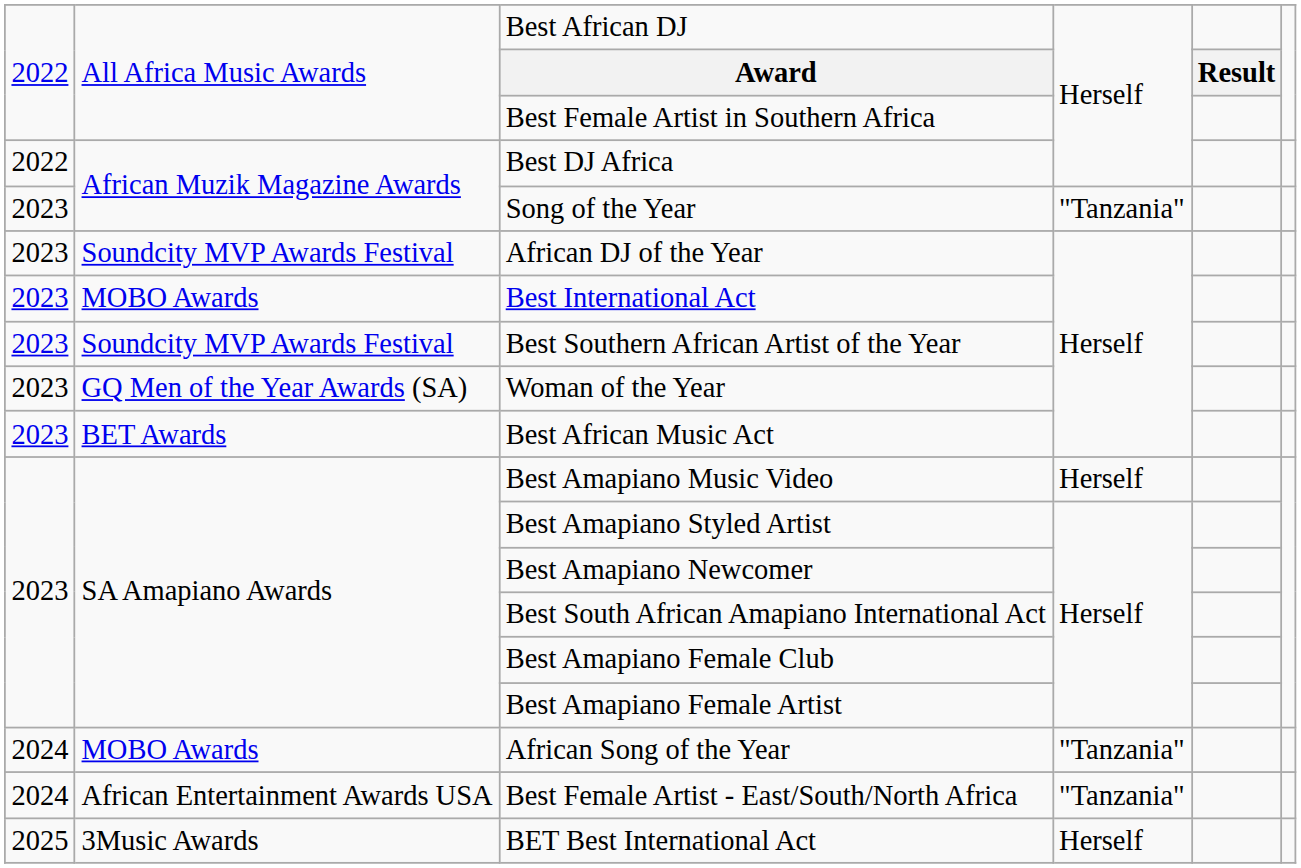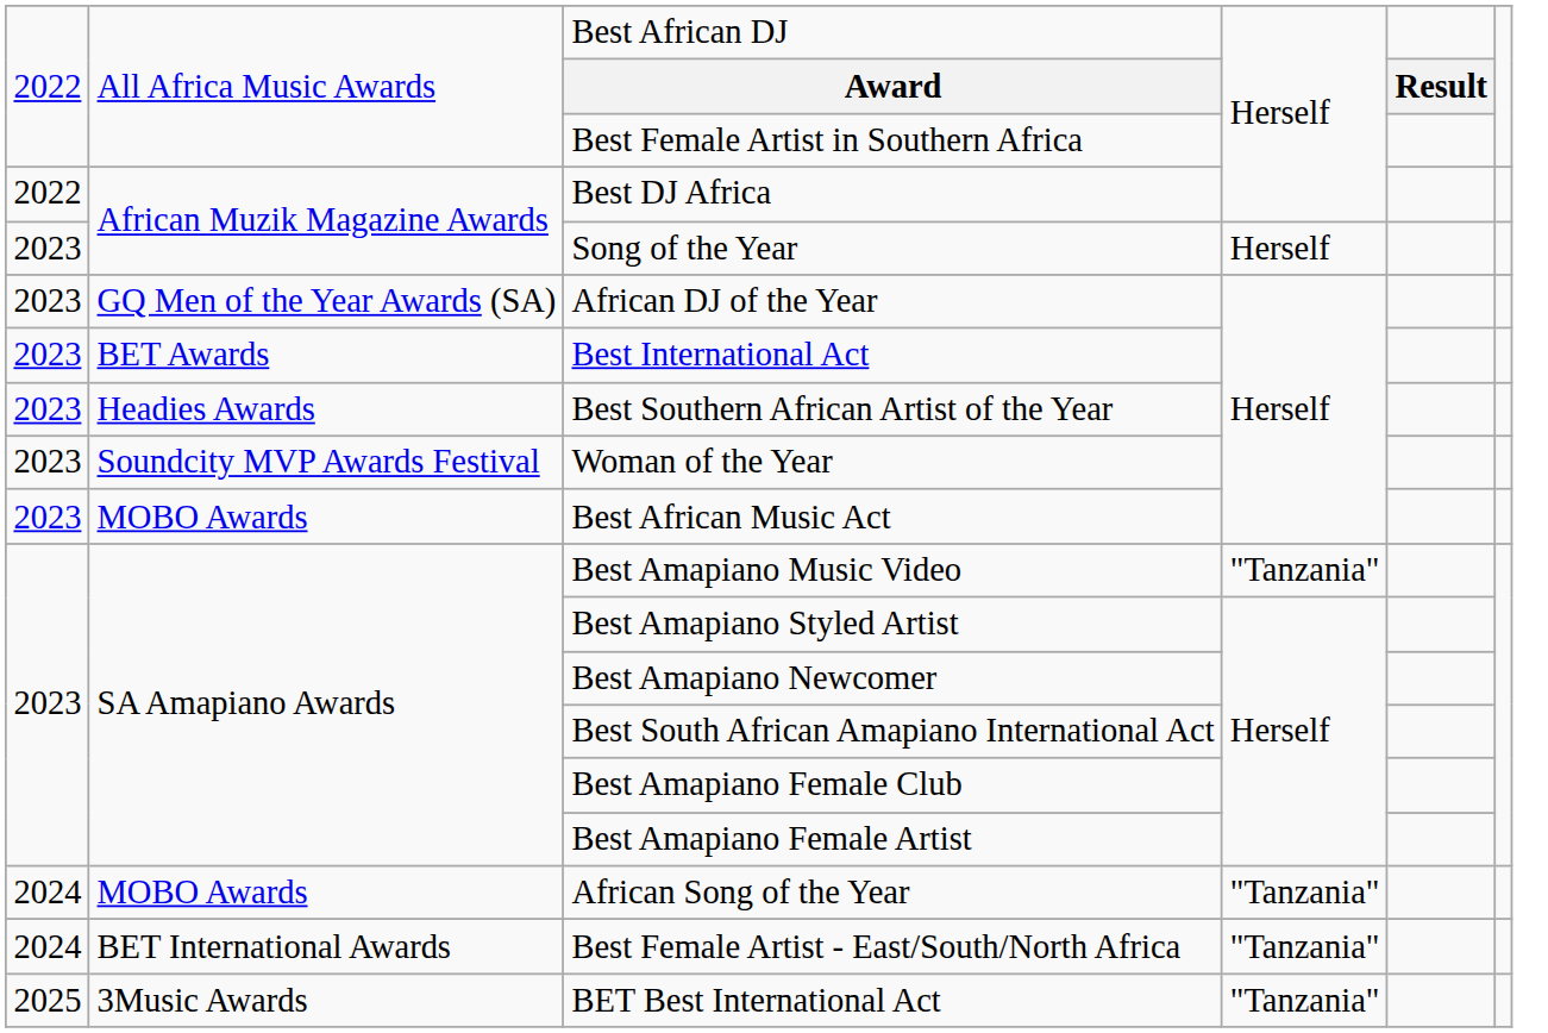 <table class="wikitable sortable plainrowheaders">
 <tr>
 <td rowspan="3"><a href='#'>2022</a></td>
 <td rowspan="3"><a href='#'>All Africa Music Awards</a></td>
 <td>Best African DJ</td>
 <td rowspan="4">Herself</td>
 <td></td>
 <td rowspan="3"></td>
 </tr>
 <tr>
 <th>Award</th>
 <th>Result</th>
 </tr>
 <tr>
 <td>Best Female Artist in Southern Africa</td>
 <td></td>
 </tr>
 <tr>
 <td>2022</td>
 <td rowspan="2"><a href='#'>African Muzik Magazine Awards</a></td>
 <td>Best DJ Africa</td>
 <td></td>
 <td></td>
 </tr>
 <tr>
 <td>2023</td>
 <td>Song of the Year</td>
-<td>"Tanzania"</td>
+<td>Herself</td>
 <td></td>
 <td></td>
 </tr>
 <tr>
 <td>2023</td>
-<td><a href='#'>Soundcity MVP Awards Festival</a></td>
+<td><a href='#'>GQ Men of the Year Awards</a> (SA)</td>
 <td>African DJ of the Year</td>
 <td rowspan="5">Herself</td>
 <td></td>
 <td></td>
 </tr>
 <tr>
 <td><a href='#'>2023</a></td>
-<td><a href='#'>MOBO Awards</a></td>
+<td><a href='#'>BET Awards</a></td>
 <td><a href='#'>Best International Act</a></td>
 <td></td>
 <td></td>
 </tr>
 <tr>
 <td><a href='#'>2023</a></td>
-<td><a href='#'>Soundcity MVP Awards Festival</a></td>
+<td><a href='#'>Headies Awards</a></td>
 <td>Best Southern African Artist of the Year</td>
 <td></td>
 <td></td>
 </tr>
 <tr>
 <td>2023</td>
-<td><a href='#'>GQ Men of the Year Awards</a> (SA)</td>
+<td><a href='#'>Soundcity MVP Awards Festival</a></td>
 <td>Woman of the Year</td>
 <td></td>
 <td></td>
 </tr>
 <tr>
 <td><a href='#'>2023</a></td>
-<td><a href='#'>BET Awards</a></td>
+<td><a href='#'>MOBO Awards</a></td>
 <td>Best African Music Act</td>
 <td></td>
 <td></td>
 </tr>
 <tr>
 <td rowspan=6>2023</td>
 <td rowspan=6>SA Amapiano Awards</td>
 <td>Best Amapiano Music Video</td>
-<td>Herself</td>
+<td>"Tanzania"</td>
 <td></td>
 <td rowspan=6></td>
 </tr>
 <tr>
 <td>Best Amapiano Styled Artist</td>
 <td rowspan=5>Herself</td>
 <td></td>
 </tr>
 <tr>
 <td>Best Amapiano Newcomer</td>
 <td></td>
 </tr>
 <tr>
 <td>Best South African Amapiano International Act</td>
 <td></td>
 </tr>
 <tr>
 <td>Best Amapiano Female Club</td>
 <td></td>
 </tr>
 <tr>
 <td>Best Amapiano Female Artist</td>
 <td></td>
 </tr>
 <tr>
 <td>2024</td>
 <td><a href='#'>MOBO Awards</a></td>
 <td>African Song of the Year</td>
 <td>"Tanzania"</td>
 <td></td>
 <td></td>
 </tr>
 <tr>
 <td>2024</td>
-<td>African Entertainment Awards USA</td>
+<td>BET International Awards</td>
 <td>Best Female Artist - East/South/North Africa</td>
 <td>"Tanzania"</td>
 <td></td>
 <td></td>
 </tr>
 <tr>
 <td>2025</td>
 <td>3Music Awards</td>
 <td>BET Best International Act</td>
-<td>Herself</td>
+<td>"Tanzania"</td>
 <td></td>
 </tr>
 </table>
